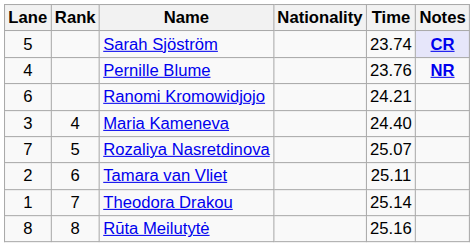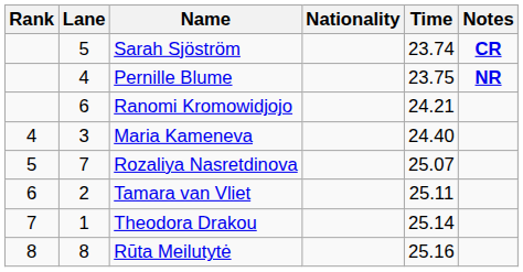 <table class="wikitable sortable" style="text-align:center">
 <tr>
+<th>Rank</th>
 <th>Lane</th>
-<th>Rank</th>
 <th>Name</th>
 <th>Nationality</th>
 <th>Time</th>
 <th>Notes</th>
 </tr>
 <tr>
+<td></td>
 <td>5</td>
-<td></td>
 <td align=left><a href='#'>Sarah Sjöström</a></td>
 <td align=left></td>
 <td>23.74</td>
-<td style="background: lavender;"><strong><a href='#'>CR</a></strong></td>
+<td><strong><a href='#'>CR</a></strong></td>
 </tr>
 <tr>
+<td></td>
 <td>4</td>
-<td></td>
 <td align=left><a href='#'>Pernille Blume</a></td>
 <td align=left></td>
-<td>23.76</td>
+<td>23.75</td>
 <td><strong><a href='#'>NR</a></strong></td>
 </tr>
 <tr>
+<td></td>
 <td>6</td>
-<td></td>
 <td align=left><a href='#'>Ranomi Kromowidjojo</a></td>
 <td align=left></td>
 <td>24.21</td>
 <td></td>
 </tr>
 <tr>
+<td>4</td>
 <td>3</td>
-<td>4</td>
 <td align=left><a href='#'>Maria Kameneva</a></td>
 <td align=left></td>
 <td>24.40</td>
 <td></td>
 </tr>
 <tr>
+<td>5</td>
 <td>7</td>
-<td>5</td>
 <td align=left><a href='#'>Rozaliya Nasretdinova</a></td>
 <td align=left></td>
 <td>25.07</td>
 <td></td>
 </tr>
 <tr>
+<td>6</td>
 <td>2</td>
-<td>6</td>
 <td align=left><a href='#'>Tamara van Vliet</a></td>
 <td align=left></td>
 <td>25.11</td>
 <td></td>
 </tr>
 <tr>
+<td>7</td>
 <td>1</td>
-<td>7</td>
 <td align=left><a href='#'>Theodora Drakou</a></td>
 <td align=left></td>
 <td>25.14</td>
 <td></td>
 </tr>
 <tr>
 <td>8</td>
 <td>8</td>
 <td align=left><a href='#'>Rūta Meilutytė</a></td>
 <td align=left></td>
 <td>25.16</td>
 <td></td>
 </tr>
 </table>
